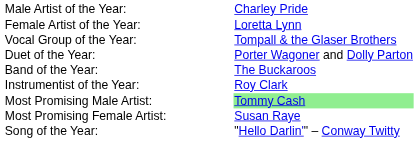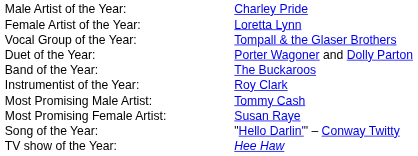 <table cellspacing="0" border="0" cellpadding="1">
 <tr>
 <td style="width:300px;">Male Artist of the Year:</td>
 <td><a href='#'>Charley Pride</a></td>
 </tr>
 <tr>
 <td>Female Artist of the Year:</td>
 <td><a href='#'>Loretta Lynn</a></td>
 </tr>
 <tr>
 <td>Vocal Group of the Year:</td>
 <td><a href='#'>Tompall & the Glaser Brothers</a></td>
 </tr>
 <tr>
 <td>Duet of the Year:</td>
 <td><a href='#'>Porter Wagoner</a> and <a href='#'>Dolly Parton</a></td>
 </tr>
 <tr>
 <td>Band of the Year:</td>
 <td><a href='#'>The Buckaroos</a></td>
 </tr>
 <tr>
 <td>Instrumentist of the Year:</td>
 <td><a href='#'>Roy Clark</a></td>
 </tr>
 <tr>
 <td>Most Promising Male Artist:</td>
-<td style="background: lightgreen;"><a href='#'>Tommy Cash</a></td>
+<td><a href='#'>Tommy Cash</a></td>
 </tr>
 <tr>
 <td>Most Promising Female Artist:</td>
 <td><a href='#'>Susan Raye</a></td>
 </tr>
 <tr>
 <td>Song of the Year:</td>
 <td>"<a href='#'>Hello Darlin'</a>" – <a href='#'>Conway Twitty</a></td>
 </tr>
 <tr>
+<td>TV show of the Year:</td>
+<td><em><a href='#'>Hee Haw</a></em></td>
+</tr>
+<tr>
 </tr>
 </table>
